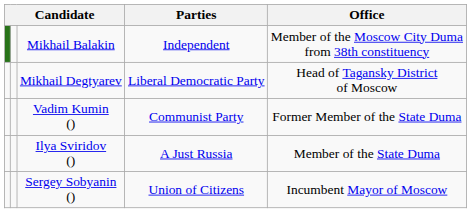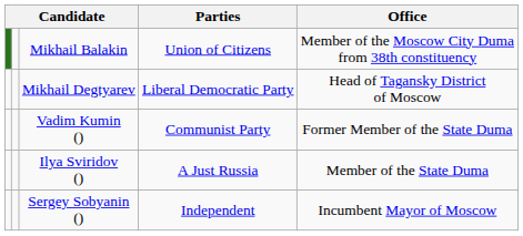 <table class="wikitable" style="text-align:center;">
 <tr>
 <th colspan=3>Candidate</th>
 <th>Parties</th>
 <th>Office</th>
 </tr>
 <tr>
 <td bgcolor=#287319></td>
 <td></td>
 <td><a href='#'>Mikhail Balakin</a></td>
-<td><a href='#'>Independent</a></td>
+<td><a href='#'>Union of Citizens</a></td>
 <td>Member of the <a href='#'>Moscow City Duma</a><br>from <a href='#'>38th constituency</a></td>
 </tr>
 <tr>
 <td bgcolor=></td>
 <td></td>
 <td><a href='#'>Mikhail Degtyarev</a></td>
 <td><a href='#'>Liberal Democratic Party</a></td>
 <td>Head of <a href='#'>Tagansky District</a><br>of Moscow</td>
 </tr>
 <tr>
 <td bgcolor=></td>
 <td></td>
 <td><a href='#'>Vadim Kumin</a><br>()</td>
 <td><a href='#'>Communist Party</a></td>
 <td>Former Member of the <a href='#'>State Duma</a></td>
 </tr>
 <tr>
 <td bgcolor=></td>
 <td></td>
 <td><a href='#'>Ilya Sviridov</a><br>()</td>
 <td><a href='#'>A Just Russia</a></td>
 <td>Member of the <a href='#'>State Duma</a></td>
 </tr>
 <tr>
 <td bgcolor=></td>
 <td></td>
 <td><a href='#'>Sergey Sobyanin</a><br>()</td>
-<td><a href='#'>Union of Citizens</a></td>
+<td><a href='#'>Independent</a></td>
 <td>Incumbent <a href='#'>Mayor of Moscow</a></td>
 </tr>
 </table>
